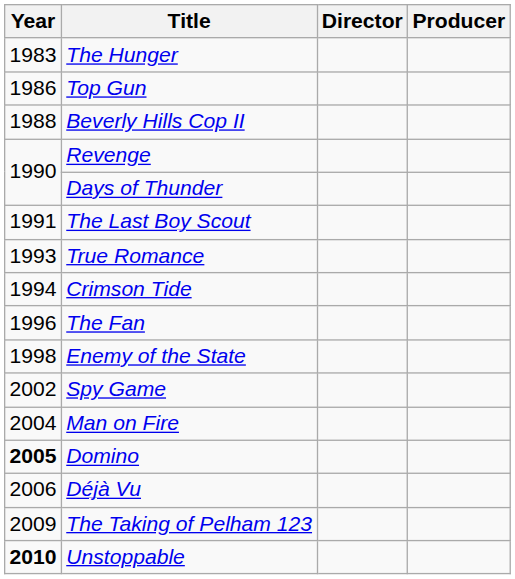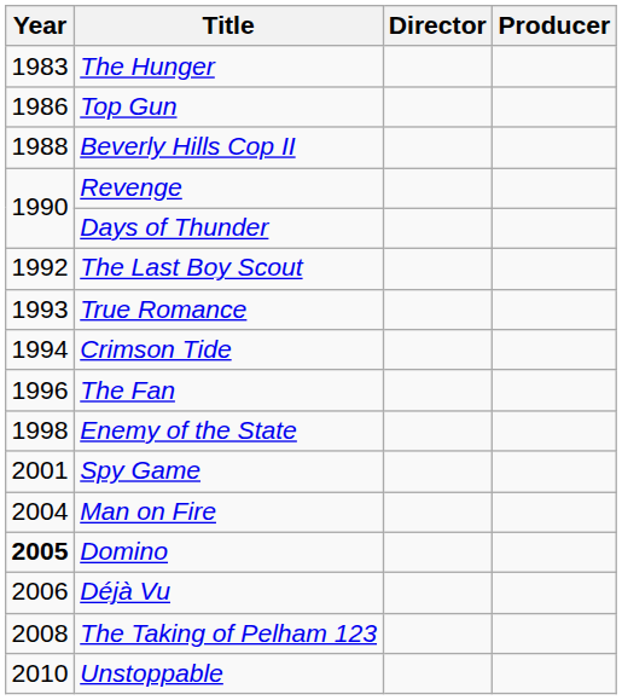 <table class="wikitable sortable">
 <tr>
 <th>Year</th>
 <th>Title</th>
 <th>Director</th>
 <th>Producer</th>
 </tr>
 <tr>
 <td>1983</td>
 <td><em><a href='#'>The Hunger</a></em></td>
 <td></td>
 <td></td>
 </tr>
 <tr>
 <td>1986</td>
 <td><em><a href='#'>Top Gun</a></em></td>
 <td></td>
 <td></td>
 </tr>
 <tr>
 <td>1988</td>
 <td><em><a href='#'>Beverly Hills Cop II</a></em></td>
 <td></td>
 <td></td>
 </tr>
 <tr>
 <td rowspan="2">1990</td>
 <td><em><a href='#'>Revenge</a></em></td>
 <td></td>
 <td></td>
 </tr>
 <tr>
 <td><em><a href='#'>Days of Thunder</a></em></td>
 <td></td>
 <td></td>
 </tr>
 <tr>
-<td>1991</td>
+<td>1992</td>
 <td><em><a href='#'>The Last Boy Scout</a></em></td>
 <td></td>
 <td></td>
 </tr>
 <tr>
 <td>1993</td>
 <td><em><a href='#'>True Romance</a></em></td>
 <td></td>
 <td></td>
 </tr>
 <tr>
 <td>1994</td>
 <td><em><a href='#'>Crimson Tide</a></em></td>
 <td></td>
 <td></td>
 </tr>
 <tr>
 <td>1996</td>
 <td><em><a href='#'>The Fan</a></em></td>
 <td></td>
 <td></td>
 </tr>
 <tr>
 <td>1998</td>
 <td><em><a href='#'>Enemy of the State</a></em></td>
 <td></td>
 <td></td>
 </tr>
 <tr>
-<td>2002</td>
+<td>2001</td>
 <td><em><a href='#'>Spy Game</a></em></td>
 <td></td>
 <td></td>
 </tr>
 <tr>
 <td>2004</td>
 <td><em><a href='#'>Man on Fire</a></em></td>
 <td></td>
 <td></td>
 </tr>
 <tr>
 <td><strong>2005</strong></td>
 <td><em><a href='#'>Domino</a></em></td>
 <td></td>
 <td></td>
 </tr>
 <tr>
 <td>2006</td>
 <td><em><a href='#'>Déjà Vu</a></em></td>
 <td></td>
 <td></td>
 </tr>
 <tr>
-<td>2009</td>
+<td>2008</td>
 <td><em><a href='#'>The Taking of Pelham 123</a></em></td>
 <td></td>
 <td></td>
 </tr>
 <tr>
-<td><strong>2010</strong></td>
+<td>2010</td>
 <td><em><a href='#'>Unstoppable</a></em></td>
 <td></td>
 <td></td>
 </tr>
 </table>
